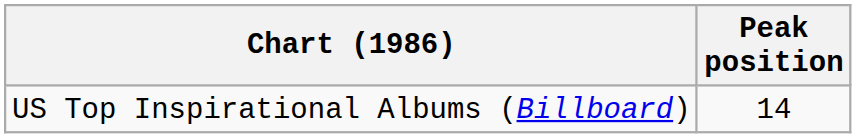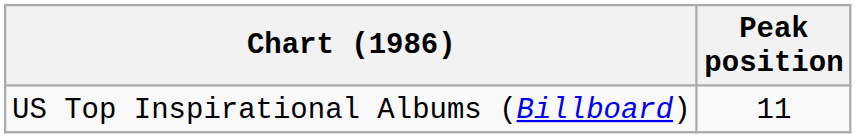 <table class="wikitable">
 <tr>
 <th>Chart (1986)</th>
 <th>Peak<br>position</th>
 </tr>
 <tr>
 <td>US Top Inspirational Albums (<em><a href='#'>Billboard</a></em>)</td>
-<td style="text-align:center;">14</td>
+<td style="text-align:center;">11</td>
 </tr>
 </table>
